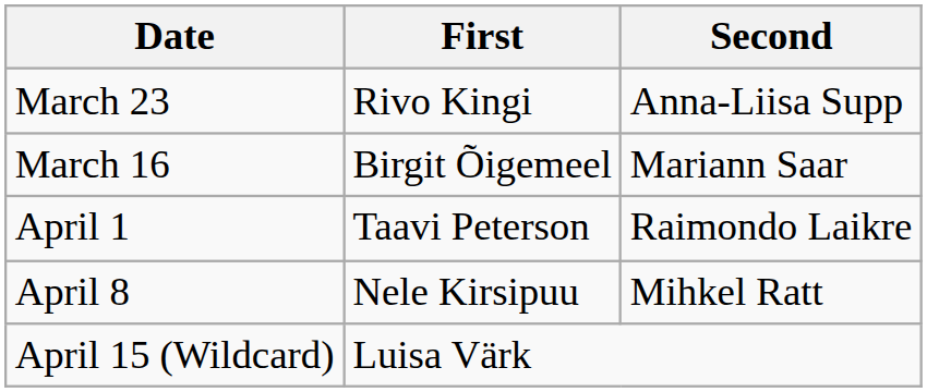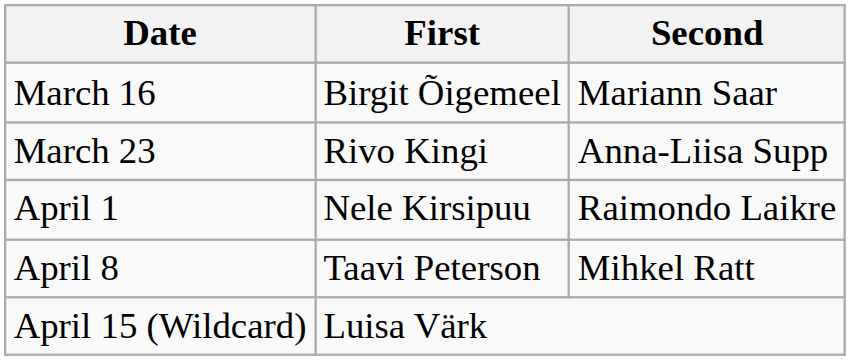 <table class="wikitable">
 <tr>
 <th>Date</th>
 <th>First</th>
 <th>Second</th>
 </tr>
 <tr>
+<td>March 16</td>
+<td>Birgit Õigemeel</td>
+<td>Mariann Saar</td>
+</tr>
+<tr>
 <td>March 23</td>
 <td>Rivo Kingi</td>
 <td>Anna-Liisa Supp</td>
 </tr>
 <tr>
-<td>March 16</td>
-<td>Birgit Õigemeel</td>
-<td>Mariann Saar</td>
-</tr>
-<tr>
 <td>April 1</td>
-<td>Taavi Peterson</td>
+<td>Nele Kirsipuu</td>
 <td>Raimondo Laikre</td>
 </tr>
 <tr>
 <td>April 8</td>
-<td>Nele Kirsipuu</td>
+<td>Taavi Peterson</td>
 <td>Mihkel Ratt</td>
 </tr>
 <tr>
 <td>April 15 (Wildcard)</td>
 <td colspan=2>Luisa Värk</td>
 </tr>
 </table>
